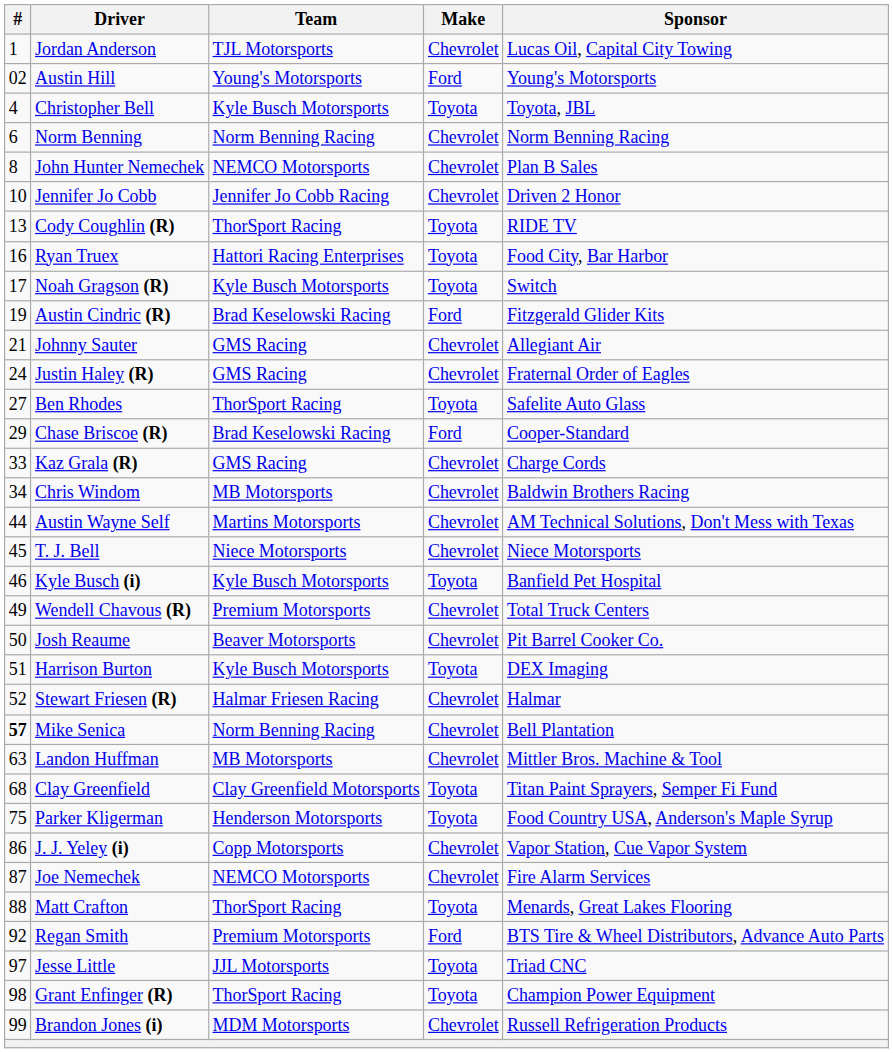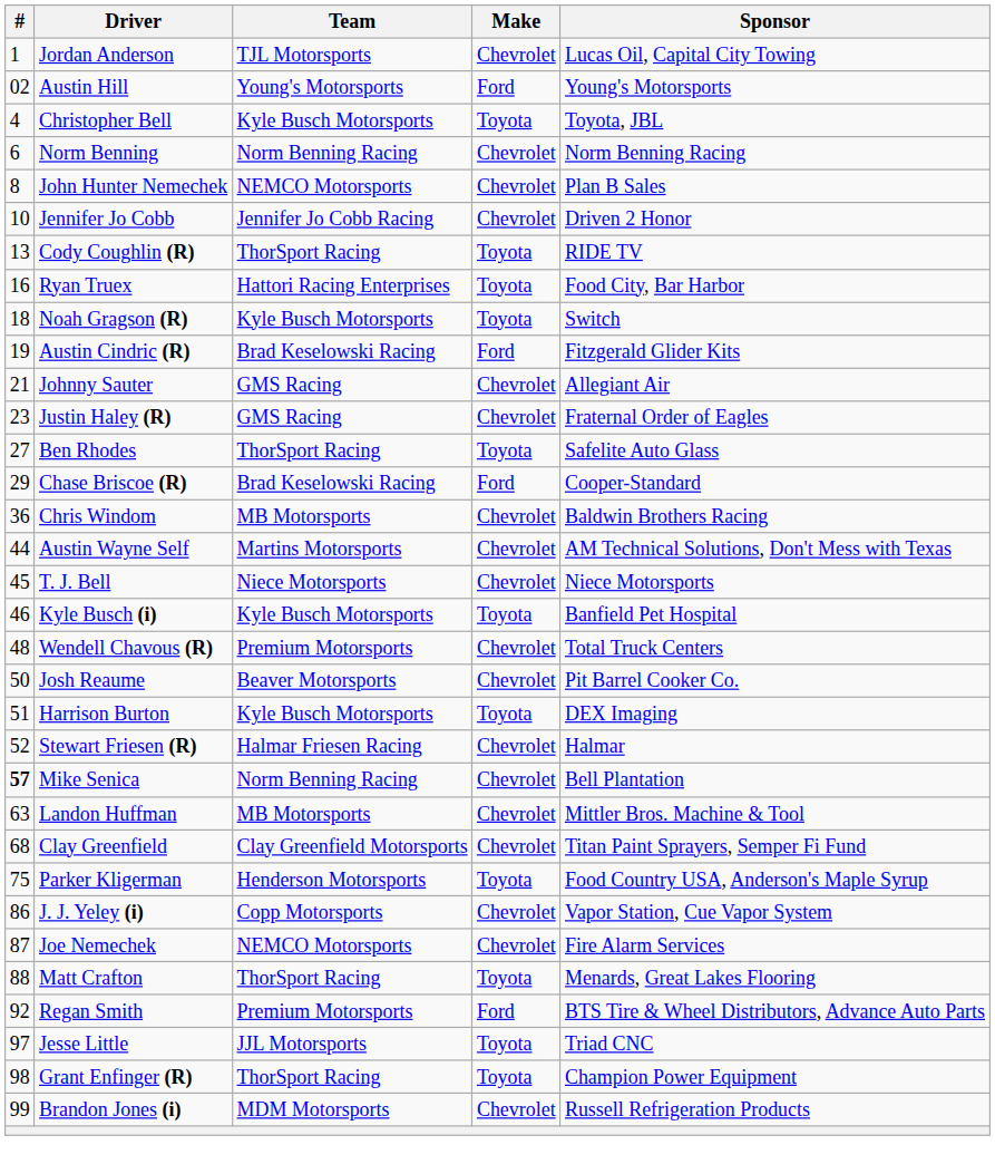 <table class="wikitable" style="font-size:95%">
 <tr>
 <th>#</th>
 <th>Driver</th>
 <th>Team</th>
 <th>Make</th>
 <th>Sponsor</th>
 </tr>
 <tr>
 <td>1</td>
 <td><a href='#'>Jordan Anderson</a></td>
 <td><a href='#'>TJL Motorsports</a></td>
 <td><a href='#'>Chevrolet</a></td>
 <td><a href='#'>Lucas Oil</a>, <a href='#'>Capital City Towing</a></td>
 </tr>
 <tr>
 <td>02</td>
 <td><a href='#'>Austin Hill</a></td>
 <td><a href='#'>Young's Motorsports</a></td>
 <td><a href='#'>Ford</a></td>
 <td><a href='#'>Young's Motorsports</a></td>
 </tr>
 <tr>
 <td>4</td>
 <td><a href='#'>Christopher Bell</a></td>
 <td><a href='#'>Kyle Busch Motorsports</a></td>
 <td><a href='#'>Toyota</a></td>
 <td><a href='#'>Toyota</a>, <a href='#'>JBL</a></td>
 </tr>
 <tr>
 <td>6</td>
 <td><a href='#'>Norm Benning</a></td>
 <td><a href='#'>Norm Benning Racing</a></td>
 <td><a href='#'>Chevrolet</a></td>
 <td><a href='#'>Norm Benning Racing</a></td>
 </tr>
 <tr>
 <td>8</td>
 <td><a href='#'>John Hunter Nemechek</a></td>
 <td><a href='#'>NEMCO Motorsports</a></td>
 <td><a href='#'>Chevrolet</a></td>
 <td><a href='#'>Plan B Sales</a></td>
 </tr>
 <tr>
 <td>10</td>
 <td><a href='#'>Jennifer Jo Cobb</a></td>
 <td><a href='#'>Jennifer Jo Cobb Racing</a></td>
 <td><a href='#'>Chevrolet</a></td>
 <td><a href='#'>Driven 2 Honor</a></td>
 </tr>
 <tr>
 <td>13</td>
 <td><a href='#'>Cody Coughlin</a> <strong>(R)</strong></td>
 <td><a href='#'>ThorSport Racing</a></td>
 <td><a href='#'>Toyota</a></td>
 <td><a href='#'>RIDE TV</a></td>
 </tr>
 <tr>
 <td>16</td>
 <td><a href='#'>Ryan Truex</a></td>
 <td><a href='#'>Hattori Racing Enterprises</a></td>
 <td><a href='#'>Toyota</a></td>
 <td><a href='#'>Food City</a>, <a href='#'>Bar Harbor</a></td>
 </tr>
 <tr>
-<td>17</td>
+<td>18</td>
 <td><a href='#'>Noah Gragson</a> <strong>(R)</strong></td>
 <td><a href='#'>Kyle Busch Motorsports</a></td>
 <td><a href='#'>Toyota</a></td>
 <td><a href='#'>Switch</a></td>
 </tr>
 <tr>
 <td>19</td>
 <td><a href='#'>Austin Cindric</a> <strong>(R)</strong></td>
 <td><a href='#'>Brad Keselowski Racing</a></td>
 <td><a href='#'>Ford</a></td>
 <td><a href='#'>Fitzgerald Glider Kits</a></td>
 </tr>
 <tr>
 <td>21</td>
 <td><a href='#'>Johnny Sauter</a></td>
 <td><a href='#'>GMS Racing</a></td>
 <td><a href='#'>Chevrolet</a></td>
 <td><a href='#'>Allegiant Air</a></td>
 </tr>
 <tr>
-<td>24</td>
+<td>23</td>
 <td><a href='#'>Justin Haley</a> <strong>(R)</strong></td>
 <td><a href='#'>GMS Racing</a></td>
 <td><a href='#'>Chevrolet</a></td>
 <td><a href='#'>Fraternal Order of Eagles</a></td>
 </tr>
 <tr>
 <td>27</td>
 <td><a href='#'>Ben Rhodes</a></td>
 <td><a href='#'>ThorSport Racing</a></td>
 <td><a href='#'>Toyota</a></td>
 <td><a href='#'>Safelite Auto Glass</a></td>
 </tr>
 <tr>
 <td>29</td>
 <td><a href='#'>Chase Briscoe</a> <strong>(R)</strong></td>
 <td><a href='#'>Brad Keselowski Racing</a></td>
 <td><a href='#'>Ford</a></td>
 <td><a href='#'>Cooper-Standard</a></td>
 </tr>
 <tr>
-<td>33</td>
-<td><a href='#'>Kaz Grala</a> <strong>(R)</strong></td>
-<td><a href='#'>GMS Racing</a></td>
-<td><a href='#'>Chevrolet</a></td>
-<td><a href='#'>Charge Cords</a></td>
-</tr>
-<tr>
-<td>34</td>
+<td>36</td>
 <td><a href='#'>Chris Windom</a></td>
 <td><a href='#'>MB Motorsports</a></td>
 <td><a href='#'>Chevrolet</a></td>
 <td><a href='#'>Baldwin Brothers Racing</a></td>
 </tr>
 <tr>
 <td>44</td>
 <td><a href='#'>Austin Wayne Self</a></td>
 <td><a href='#'>Martins Motorsports</a></td>
 <td><a href='#'>Chevrolet</a></td>
 <td><a href='#'>AM Technical Solutions</a>, <a href='#'>Don't Mess with Texas</a></td>
 </tr>
 <tr>
 <td>45</td>
 <td><a href='#'>T. J. Bell</a></td>
 <td><a href='#'>Niece Motorsports</a></td>
 <td><a href='#'>Chevrolet</a></td>
 <td><a href='#'>Niece Motorsports</a></td>
 </tr>
 <tr>
 <td>46</td>
 <td><a href='#'>Kyle Busch</a> <strong>(i)</strong></td>
 <td><a href='#'>Kyle Busch Motorsports</a></td>
 <td><a href='#'>Toyota</a></td>
 <td><a href='#'>Banfield Pet Hospital</a></td>
 </tr>
 <tr>
-<td>49</td>
+<td>48</td>
 <td><a href='#'>Wendell Chavous</a> <strong>(R)</strong></td>
 <td><a href='#'>Premium Motorsports</a></td>
 <td><a href='#'>Chevrolet</a></td>
 <td><a href='#'>Total Truck Centers</a></td>
 </tr>
 <tr>
 <td>50</td>
 <td><a href='#'>Josh Reaume</a></td>
 <td><a href='#'>Beaver Motorsports</a></td>
 <td><a href='#'>Chevrolet</a></td>
 <td><a href='#'>Pit Barrel Cooker Co.</a></td>
 </tr>
 <tr>
 <td>51</td>
 <td><a href='#'>Harrison Burton</a></td>
 <td><a href='#'>Kyle Busch Motorsports</a></td>
 <td><a href='#'>Toyota</a></td>
 <td><a href='#'>DEX Imaging</a></td>
 </tr>
 <tr>
 <td>52</td>
 <td><a href='#'>Stewart Friesen</a> <strong>(R)</strong></td>
 <td><a href='#'>Halmar Friesen Racing</a></td>
 <td><a href='#'>Chevrolet</a></td>
 <td><a href='#'>Halmar</a></td>
 </tr>
 <tr>
 <td><strong>57</strong></td>
 <td><a href='#'>Mike Senica</a></td>
 <td><a href='#'>Norm Benning Racing</a></td>
 <td><a href='#'>Chevrolet</a></td>
 <td><a href='#'>Bell Plantation</a></td>
 </tr>
 <tr>
 <td>63</td>
 <td><a href='#'>Landon Huffman</a></td>
 <td><a href='#'>MB Motorsports</a></td>
 <td><a href='#'>Chevrolet</a></td>
 <td><a href='#'>Mittler Bros. Machine & Tool</a></td>
 </tr>
 <tr>
 <td>68</td>
 <td><a href='#'>Clay Greenfield</a></td>
 <td><a href='#'>Clay Greenfield Motorsports</a></td>
-<td><a href='#'>Toyota</a></td>
+<td><a href='#'>Chevrolet</a></td>
 <td><a href='#'>Titan Paint Sprayers</a>, <a href='#'>Semper Fi Fund</a></td>
 </tr>
 <tr>
 <td>75</td>
 <td><a href='#'>Parker Kligerman</a></td>
 <td><a href='#'>Henderson Motorsports</a></td>
 <td><a href='#'>Toyota</a></td>
 <td><a href='#'>Food Country USA</a>, <a href='#'>Anderson's Maple Syrup</a></td>
 </tr>
 <tr>
 <td>86</td>
 <td><a href='#'>J. J. Yeley</a> <strong>(i)</strong></td>
 <td><a href='#'>Copp Motorsports</a></td>
 <td><a href='#'>Chevrolet</a></td>
 <td><a href='#'>Vapor Station</a>, <a href='#'>Cue Vapor System</a></td>
 </tr>
 <tr>
 <td>87</td>
 <td><a href='#'>Joe Nemechek</a></td>
 <td><a href='#'>NEMCO Motorsports</a></td>
 <td><a href='#'>Chevrolet</a></td>
 <td><a href='#'>Fire Alarm Services</a></td>
 </tr>
 <tr>
 <td>88</td>
 <td><a href='#'>Matt Crafton</a></td>
 <td><a href='#'>ThorSport Racing</a></td>
 <td><a href='#'>Toyota</a></td>
 <td><a href='#'>Menards</a>, <a href='#'>Great Lakes Flooring</a></td>
 </tr>
 <tr>
 <td>92</td>
 <td><a href='#'>Regan Smith</a></td>
 <td><a href='#'>Premium Motorsports</a></td>
 <td><a href='#'>Ford</a></td>
 <td><a href='#'>BTS Tire & Wheel Distributors</a>, <a href='#'>Advance Auto Parts</a></td>
 </tr>
 <tr>
 <td>97</td>
 <td><a href='#'>Jesse Little</a></td>
 <td><a href='#'>JJL Motorsports</a></td>
 <td><a href='#'>Toyota</a></td>
 <td><a href='#'>Triad CNC</a></td>
 </tr>
 <tr>
 <td>98</td>
 <td><a href='#'>Grant Enfinger</a> <strong>(R)</strong></td>
 <td><a href='#'>ThorSport Racing</a></td>
 <td><a href='#'>Toyota</a></td>
 <td><a href='#'>Champion Power Equipment</a></td>
 </tr>
 <tr>
 <td>99</td>
 <td><a href='#'>Brandon Jones</a> <strong>(i)</strong></td>
 <td><a href='#'>MDM Motorsports</a></td>
 <td><a href='#'>Chevrolet</a></td>
 <td><a href='#'>Russell Refrigeration Products</a></td>
 </tr>
 <tr>
 <th colspan="5"></th>
 </tr>
 </table>
